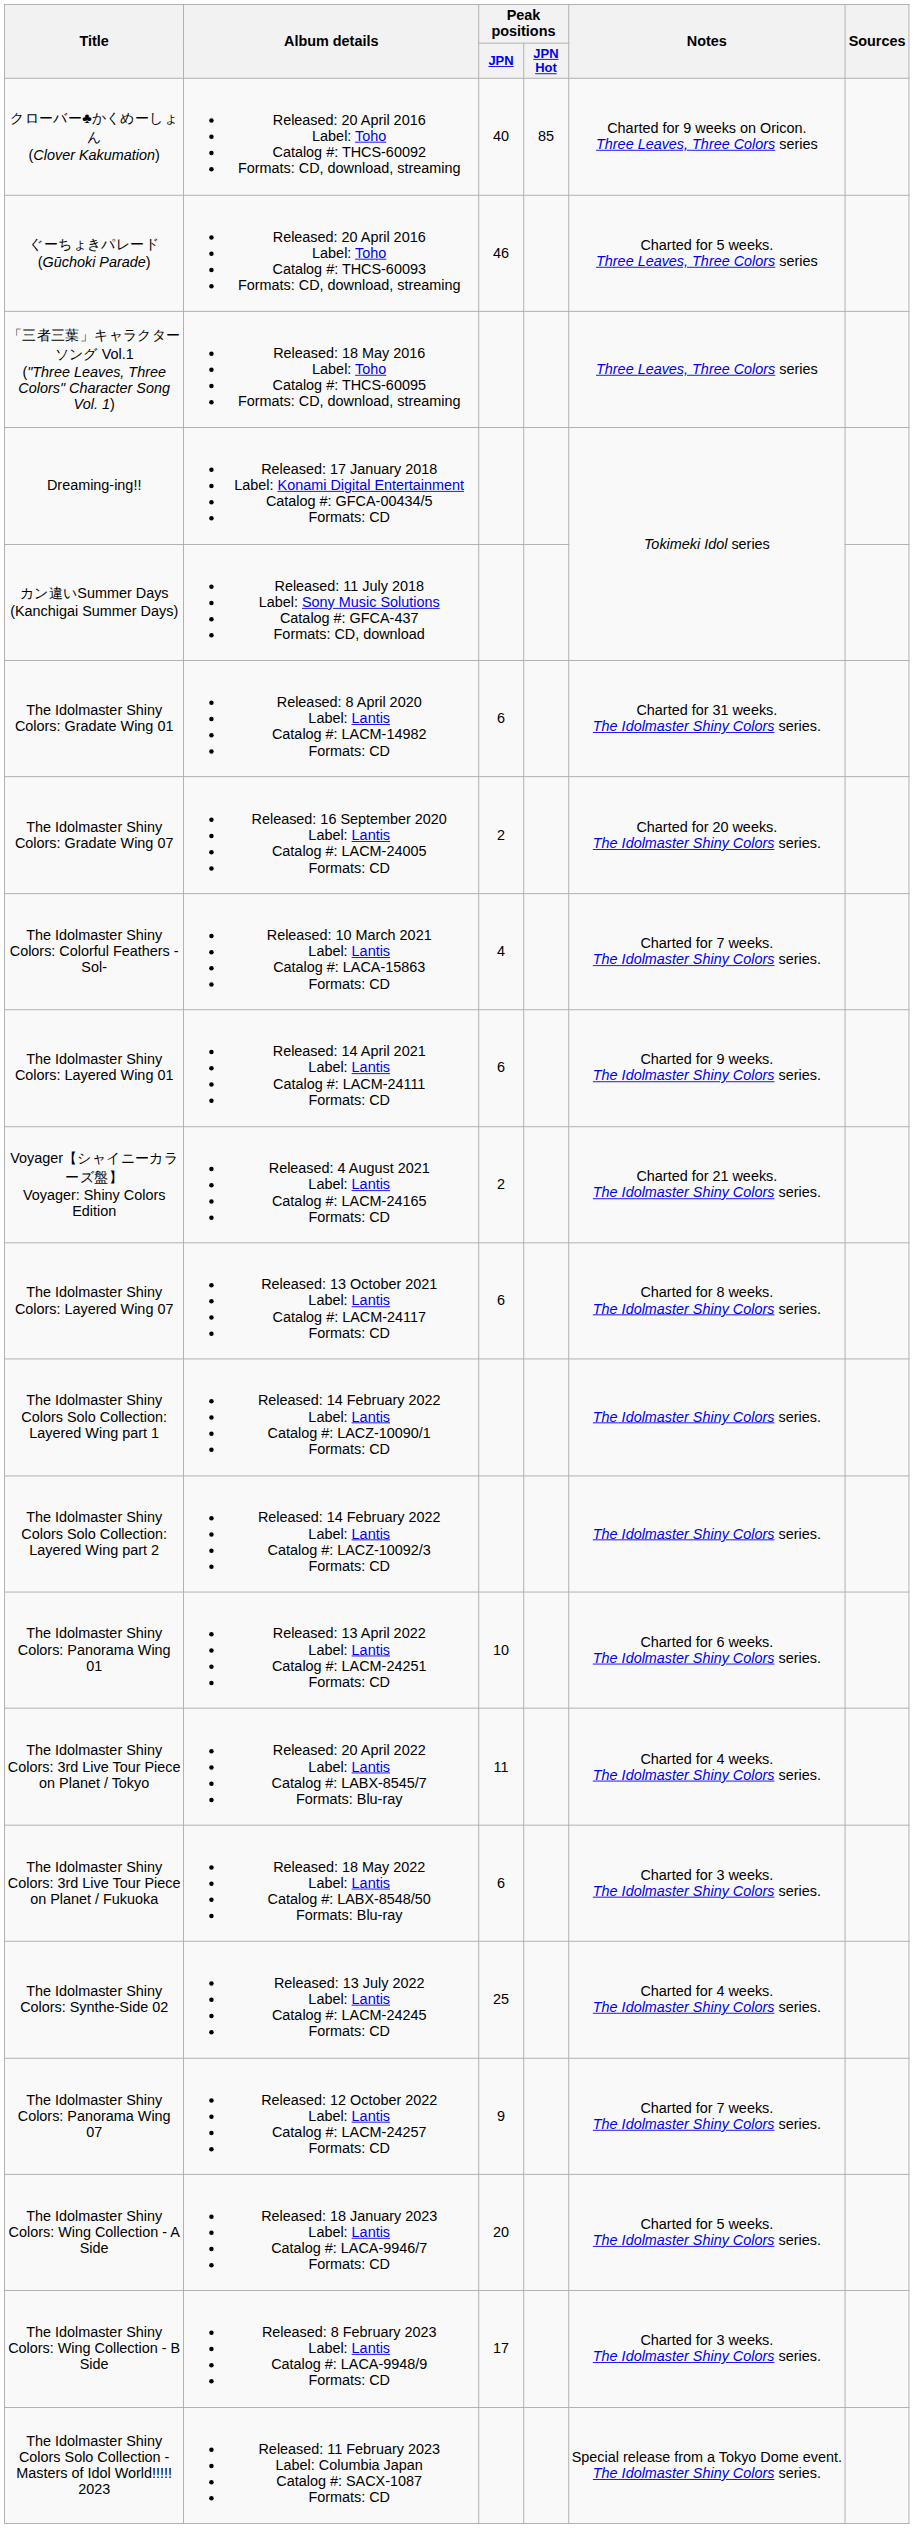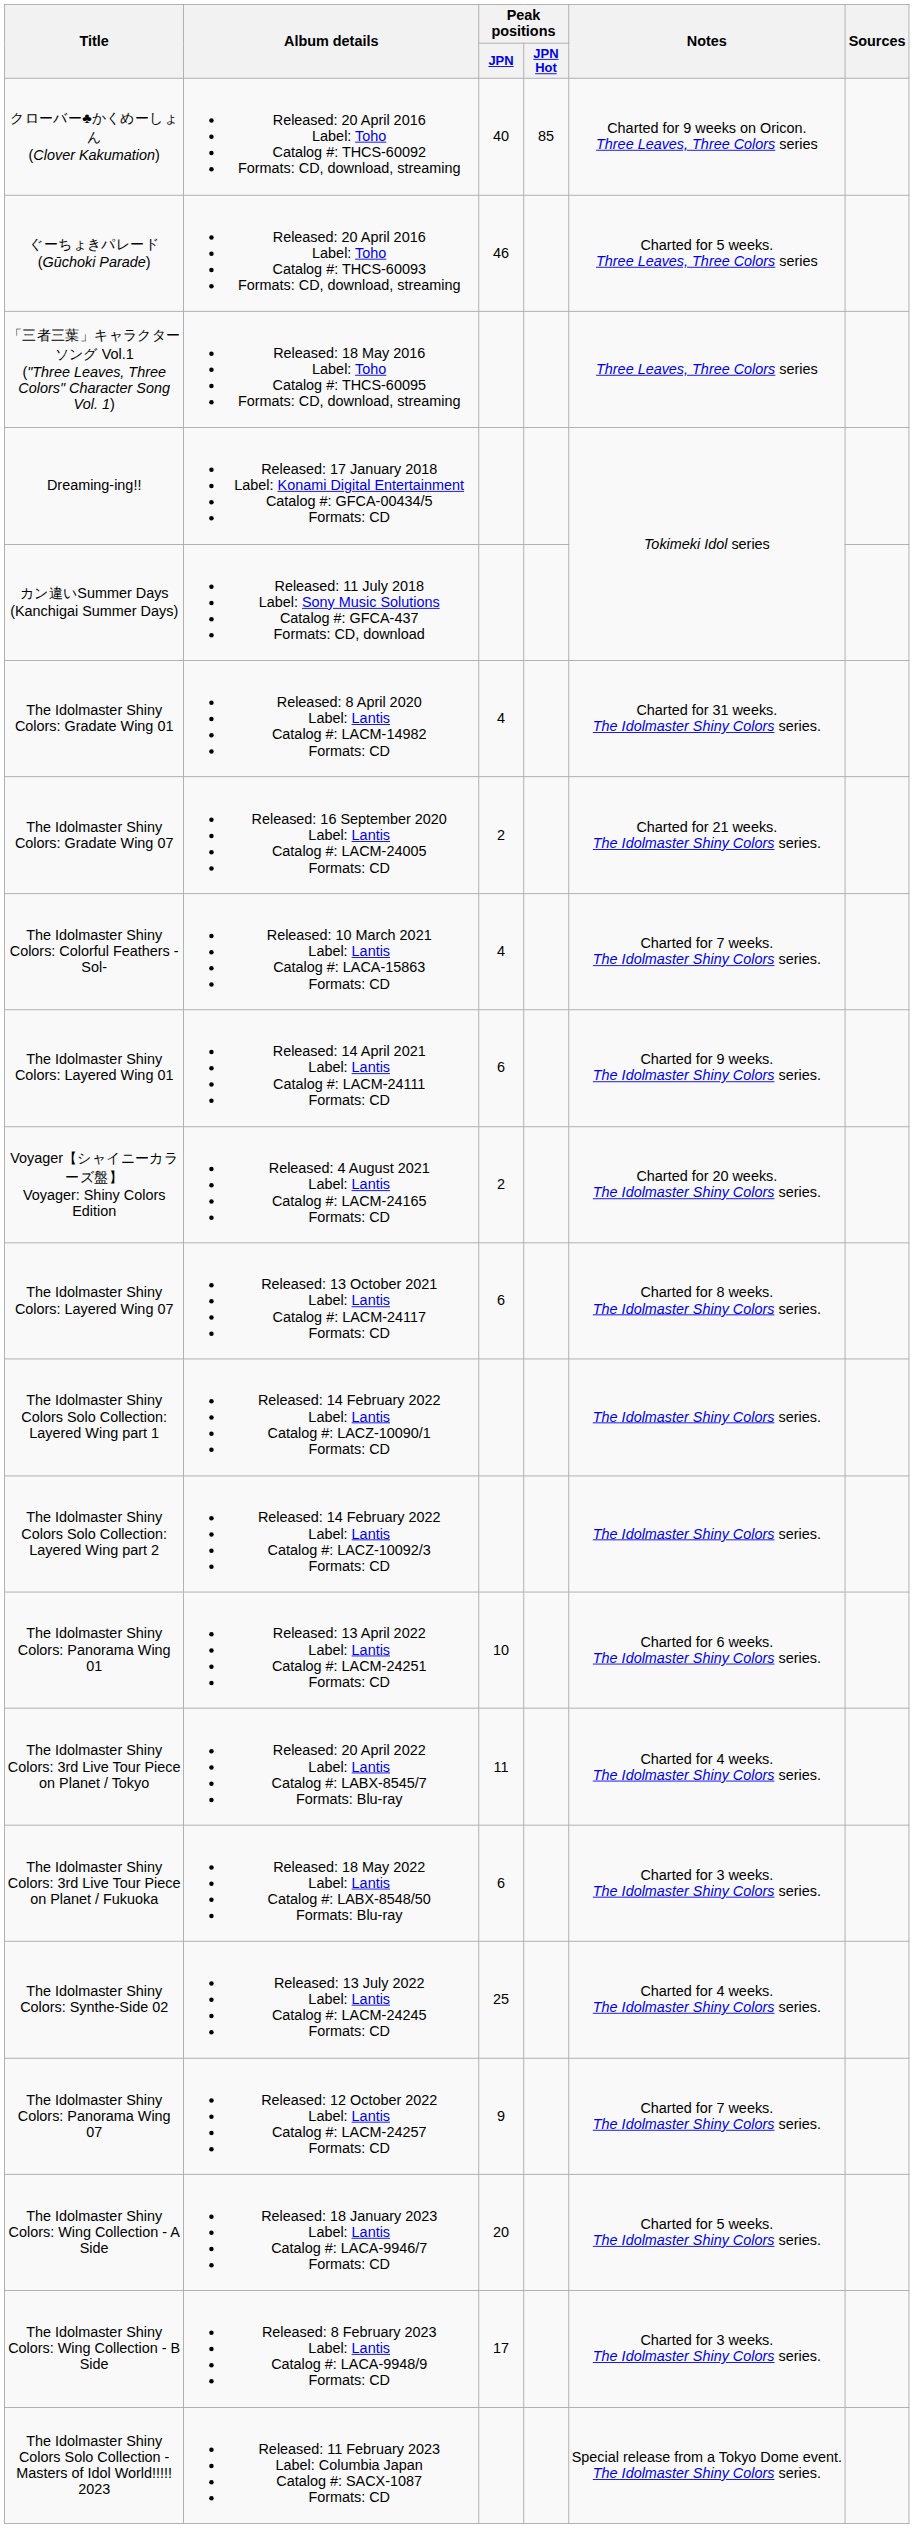 <table class="wikitable plainrowheaders" style="text-align:center;">
 <tr>
 <th style="width:12em;" rowspan="2">Title</th>
 <th style="width:20em;" rowspan="2">Album details</th>
 <th colspan="2">Peak positions</th>
 <th rowspan="2">Notes</th>
 <th rowspan="2">Sources</th>
 </tr>
 <tr>
 <th scope="col" style="width:3em;font-size:90%;"><a href='#'>JPN</a></th>
 <th scope="col" style="width:3em;font-size:90%;"><a href='#'>JPN Hot</a><br></th>
 </tr>
 <tr>
 <td>クローバー♣かくめーしょん<br>(<em>Clover Kakumation</em>)</td>
 <td><br><ul><li>Released: 20 April 2016</li><li>Label: <a href='#'>Toho</a></li><li>Catalog #: THCS-60092</li><li>Formats: CD, download, streaming</li></ul></td>
 <td>40</td>
 <td>85</td>
 <td>Charted for 9 weeks on Oricon.<br><em><a href='#'>Three Leaves, Three Colors</a></em> series</td>
 <td></td>
 </tr>
 <tr>
 <td>ぐーちょきパレード<br>(<em>Gūchoki Parade</em>)</td>
 <td><br><ul><li>Released: 20 April 2016</li><li>Label: <a href='#'>Toho</a></li><li>Catalog #: THCS-60093</li><li>Formats: CD, download, streaming</li></ul></td>
 <td>46</td>
 <td></td>
 <td>Charted for 5 weeks.<br><em><a href='#'>Three Leaves, Three Colors</a></em> series</td>
 <td></td>
 </tr>
 <tr>
 <td>「三者三葉」キャラクターソング Vol.1<br>(<em>"Three Leaves, Three Colors" Character Song Vol. 1</em>)</td>
 <td><br><ul><li>Released: 18 May 2016 </li><li>Label: <a href='#'>Toho</a></li><li>Catalog #: THCS-60095</li><li>Formats: CD, download, streaming</li></ul></td>
 <td></td>
 <td></td>
 <td><em><a href='#'>Three Leaves, Three Colors</a></em> series</td>
 <td></td>
 </tr>
 <tr>
 <td>Dreaming-ing!!</td>
 <td><br><ul><li>Released: 17 January 2018</li><li>Label: <a href='#'>Konami Digital Entertainment</a></li><li>Catalog #: GFCA-00434/5</li><li>Formats: CD</li></ul></td>
 <td></td>
 <td></td>
 <td rowspan="2"><em>Tokimeki Idol</em> series</td>
 <td></td>
 </tr>
 <tr>
 <td>カン違いSummer Days<br>(Kanchigai Summer Days)</td>
 <td><br><ul><li>Released: 11 July 2018</li><li>Label: <a href='#'>Sony Music Solutions</a></li><li>Catalog #: GFCA-437</li><li>Formats: CD, download</li></ul></td>
 <td></td>
 <td></td>
 <td></td>
 </tr>
 <tr>
 <td>The Idolmaster Shiny Colors: Gradate Wing 01</td>
 <td><br><ul><li>Released: 8 April 2020</li><li>Label: <a href='#'>Lantis</a></li><li>Catalog #: LACM-14982</li><li>Formats: CD</li></ul></td>
-<td>6</td>
+<td>4</td>
 <td></td>
 <td>Charted for 31 weeks.<br><em><a href='#'>The Idolmaster Shiny Colors</a></em> series.</td>
 <td></td>
 </tr>
 <tr>
 <td>The Idolmaster Shiny Colors: Gradate Wing 07</td>
 <td><br><ul><li>Released: 16 September 2020</li><li>Label: <a href='#'>Lantis</a></li><li>Catalog #: LACM-24005</li><li>Formats: CD</li></ul></td>
 <td>2</td>
 <td></td>
-<td>Charted for 20 weeks.<br><em><a href='#'>The Idolmaster Shiny Colors</a></em> series.</td>
+<td>Charted for 21 weeks.<br><em><a href='#'>The Idolmaster Shiny Colors</a></em> series.</td>
 <td></td>
 </tr>
 <tr>
 <td>The Idolmaster Shiny Colors: Colorful Feathers -Sol-</td>
 <td><br><ul><li>Released: 10 March 2021</li><li>Label: <a href='#'>Lantis</a></li><li>Catalog #: LACA-15863</li><li>Formats: CD</li></ul></td>
 <td>4</td>
 <td></td>
 <td>Charted for 7 weeks.<br><em><a href='#'>The Idolmaster Shiny Colors</a></em> series.</td>
 <td></td>
 </tr>
 <tr>
 <td>The Idolmaster Shiny Colors: Layered Wing 01</td>
 <td><br><ul><li>Released: 14 April 2021</li><li>Label: <a href='#'>Lantis</a></li><li>Catalog #: LACM-24111</li><li>Formats: CD</li></ul></td>
 <td>6</td>
 <td></td>
 <td>Charted for 9 weeks.<br><em><a href='#'>The Idolmaster Shiny Colors</a></em> series.</td>
 <td></td>
 </tr>
 <tr>
 <td>Voyager【シャイニーカラーズ盤】<br>Voyager: Shiny Colors Edition</td>
 <td><br><ul><li>Released: 4 August 2021</li><li>Label: <a href='#'>Lantis</a></li><li>Catalog #: LACM-24165</li><li>Formats: CD</li></ul></td>
 <td>2</td>
 <td></td>
-<td>Charted for 21 weeks.<br><em><a href='#'>The Idolmaster Shiny Colors</a></em> series.</td>
+<td>Charted for 20 weeks.<br><em><a href='#'>The Idolmaster Shiny Colors</a></em> series.</td>
 <td></td>
 </tr>
 <tr>
 <td>The Idolmaster Shiny Colors: Layered Wing 07</td>
 <td><br><ul><li>Released: 13 October 2021</li><li>Label: <a href='#'>Lantis</a></li><li>Catalog #: LACM-24117</li><li>Formats: CD</li></ul></td>
 <td>6</td>
 <td></td>
 <td>Charted for 8 weeks.<br><em><a href='#'>The Idolmaster Shiny Colors</a></em> series.</td>
 <td></td>
 </tr>
 <tr>
 <td>The Idolmaster Shiny Colors Solo Collection: Layered Wing part 1</td>
 <td><br><ul><li>Released: 14 February 2022</li><li>Label: <a href='#'>Lantis</a></li><li>Catalog #: LACZ-10090/1</li><li>Formats: CD</li></ul></td>
 <td></td>
 <td></td>
 <td><em><a href='#'>The Idolmaster Shiny Colors</a></em> series.</td>
 <td></td>
 </tr>
 <tr>
 <td>The Idolmaster Shiny Colors Solo Collection: Layered Wing part 2</td>
 <td><br><ul><li>Released: 14 February 2022</li><li>Label: <a href='#'>Lantis</a></li><li>Catalog #: LACZ-10092/3</li><li>Formats: CD</li></ul></td>
 <td></td>
 <td></td>
 <td><em><a href='#'>The Idolmaster Shiny Colors</a></em> series.</td>
 <td></td>
 </tr>
 <tr>
 <td>The Idolmaster Shiny Colors: Panorama Wing 01</td>
 <td><br><ul><li>Released: 13 April 2022</li><li>Label: <a href='#'>Lantis</a></li><li>Catalog #: LACM-24251</li><li>Formats: CD</li></ul></td>
 <td>10</td>
 <td></td>
 <td>Charted for 6 weeks.<br><em><a href='#'>The Idolmaster Shiny Colors</a></em> series.</td>
 <td></td>
 </tr>
 <tr>
 <td>The Idolmaster Shiny Colors: 3rd Live Tour Piece on Planet / Tokyo</td>
 <td><br><ul><li>Released: 20 April 2022</li><li>Label: <a href='#'>Lantis</a></li><li>Catalog #: LABX-8545/7</li><li>Formats: Blu-ray</li></ul></td>
 <td>11</td>
 <td></td>
 <td>Charted for 4 weeks.<br><em><a href='#'>The Idolmaster Shiny Colors</a></em> series.</td>
 <td></td>
 </tr>
 <tr>
 <td>The Idolmaster Shiny Colors: 3rd Live Tour Piece on Planet / Fukuoka</td>
 <td><br><ul><li>Released: 18 May 2022</li><li>Label: <a href='#'>Lantis</a></li><li>Catalog #: LABX-8548/50</li><li>Formats: Blu-ray</li></ul></td>
 <td>6</td>
 <td></td>
 <td>Charted for 3 weeks.<br><em><a href='#'>The Idolmaster Shiny Colors</a></em> series.</td>
 <td></td>
 </tr>
 <tr>
 <td>The Idolmaster Shiny Colors: Synthe-Side 02</td>
 <td><br><ul><li>Released: 13 July 2022</li><li>Label: <a href='#'>Lantis</a></li><li>Catalog #: LACM-24245</li><li>Formats: CD</li></ul></td>
 <td>25</td>
 <td></td>
 <td>Charted for 4 weeks.<br><em><a href='#'>The Idolmaster Shiny Colors</a></em> series.</td>
 <td></td>
 </tr>
 <tr>
 <td>The Idolmaster Shiny Colors: Panorama Wing 07</td>
 <td><br><ul><li>Released: 12 October 2022</li><li>Label: <a href='#'>Lantis</a></li><li>Catalog #: LACM-24257</li><li>Formats: CD</li></ul></td>
 <td>9</td>
 <td></td>
 <td>Charted for 7 weeks.<br><em><a href='#'>The Idolmaster Shiny Colors</a></em> series.</td>
 <td></td>
 </tr>
 <tr>
 <td>The Idolmaster Shiny Colors: Wing Collection - A Side</td>
 <td><br><ul><li>Released: 18 January 2023</li><li>Label: <a href='#'>Lantis</a></li><li>Catalog #: LACA-9946/7</li><li>Formats: CD</li></ul></td>
 <td>20</td>
 <td></td>
 <td>Charted for 5 weeks.<br><em><a href='#'>The Idolmaster Shiny Colors</a></em> series.</td>
 <td></td>
 </tr>
 <tr>
 <td>The Idolmaster Shiny Colors: Wing Collection - B Side</td>
 <td><br><ul><li>Released: 8 February 2023</li><li>Label: <a href='#'>Lantis</a></li><li>Catalog #: LACA-9948/9</li><li>Formats: CD</li></ul></td>
 <td>17</td>
 <td></td>
 <td>Charted for 3 weeks.<br><em><a href='#'>The Idolmaster Shiny Colors</a></em> series.</td>
 <td></td>
 </tr>
 <tr>
 <td>The Idolmaster Shiny Colors Solo Collection - Masters of Idol World!!!!! 2023</td>
 <td><br><ul><li>Released: 11 February 2023</li><li>Label: Columbia Japan</li><li>Catalog #: SACX-1087</li><li>Formats: CD</li></ul></td>
 <td></td>
 <td></td>
 <td>Special release from a Tokyo Dome event.<br><em><a href='#'>The Idolmaster Shiny Colors</a></em> series.</td>
 <td></td>
 </tr>
 </table>
